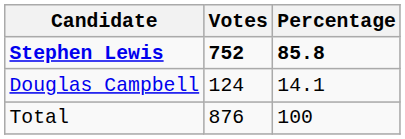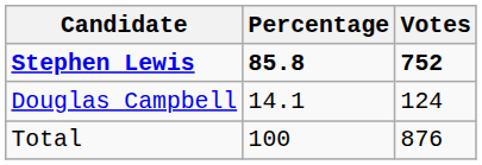 <table class="wikitable">
 <tr>
 <th>Candidate</th>
+<th>Percentage</th>
 <th>Votes</th>
-<th>Percentage</th>
 </tr>
 <tr>
 <td><strong><a href='#'>Stephen Lewis</a></strong></td>
+<td><strong>85.8</strong></td>
 <td><strong>752</strong></td>
-<td><strong>85.8</strong></td>
 </tr>
 <tr>
 <td><a href='#'>Douglas Campbell</a></td>
+<td>14.1</td>
 <td>124</td>
-<td>14.1</td>
 </tr>
 <tr>
 <td>Total</td>
+<td>100</td>
 <td>876</td>
-<td>100</td>
 </tr>
 </table>
